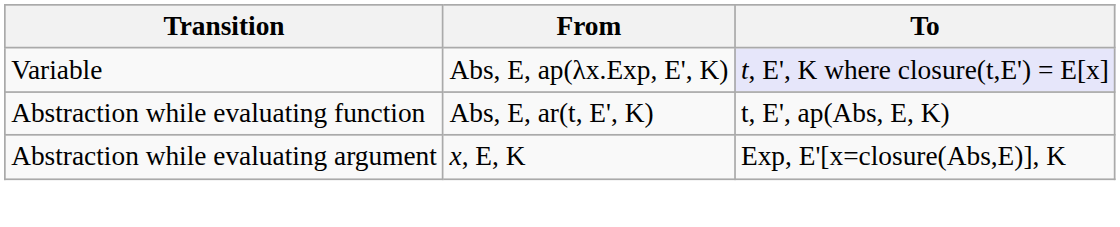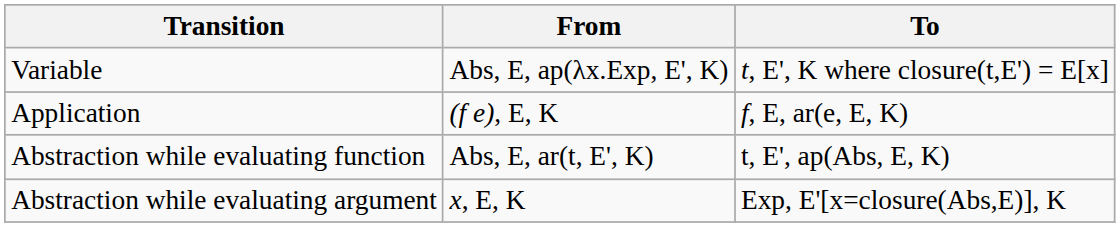 <table class="wikitable">
 <tr>
 <th>Transition</th>
 <th>From</th>
 <th>To</th>
 </tr>
 <tr>
 <td>Variable</td>
 <td>Abs, E, ap(λx.Exp, E', K)</td>
-<td style="background: lavender;"><em>t</em>, E', K where closure(t,E') = E[x]</td>
+<td><em>t</em>, E', K where closure(t,E') = E[x]</td>
+</tr>
+<tr>
+<td>Application</td>
+<td><em>(f e)</em>, E, K</td>
+<td><em>f</em>, E, ar(e, E, K)</td>
 </tr>
 <tr>
 <td>Abstraction while evaluating function</td>
 <td>Abs, E, ar(t, E', K)</td>
 <td>t, E', ap(Abs, E, K)</td>
 </tr>
 <tr>
 <td>Abstraction while evaluating argument</td>
 <td><em>x</em>, E, K</td>
 <td>Exp, E'[x=closure(Abs,E)], K</td>
 </tr>
 </table>
